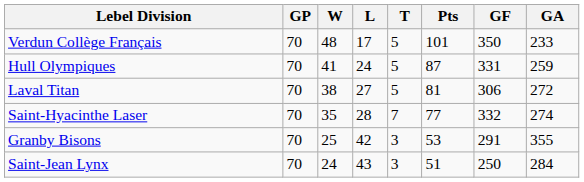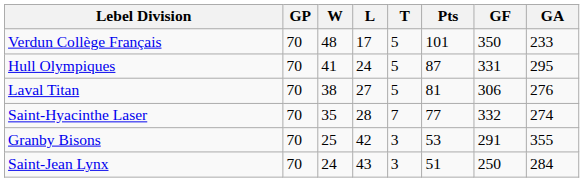 <table class="wikitable">
 <tr>
 <th bgcolor="#DDDDFF" width="40%">Lebel Division</th>
 <th bgcolor="#DDDDFF" width="5%">GP</th>
 <th bgcolor="#DDDDFF" width="5%">W</th>
 <th bgcolor="#DDDDFF" width="5%">L</th>
 <th bgcolor="#DDDDFF" width="5%">T</th>
 <th bgcolor="#DDDDFF" width="7.5%">Pts</th>
 <th bgcolor="#DDDDFF" width="7.5%">GF</th>
 <th bgcolor="#DDDDFF" width="7.5%">GA</th>
 </tr>
 <tr>
 <td><a href='#'>Verdun Collège Français</a></td>
 <td>70</td>
 <td>48</td>
 <td>17</td>
 <td>5</td>
 <td>101</td>
 <td>350</td>
 <td>233</td>
 </tr>
 <tr>
 <td><a href='#'>Hull Olympiques</a></td>
 <td>70</td>
 <td>41</td>
 <td>24</td>
 <td>5</td>
 <td>87</td>
 <td>331</td>
-<td>259</td>
+<td>295</td>
 </tr>
 <tr>
 <td><a href='#'>Laval Titan</a></td>
 <td>70</td>
 <td>38</td>
 <td>27</td>
 <td>5</td>
 <td>81</td>
 <td>306</td>
-<td>272</td>
+<td>276</td>
 </tr>
 <tr>
 <td><a href='#'>Saint-Hyacinthe Laser</a></td>
 <td>70</td>
 <td>35</td>
 <td>28</td>
 <td>7</td>
 <td>77</td>
 <td>332</td>
 <td>274</td>
 </tr>
 <tr>
 <td><a href='#'>Granby Bisons</a></td>
 <td>70</td>
 <td>25</td>
 <td>42</td>
 <td>3</td>
 <td>53</td>
 <td>291</td>
 <td>355</td>
 </tr>
 <tr>
 <td><a href='#'>Saint-Jean Lynx</a></td>
 <td>70</td>
 <td>24</td>
 <td>43</td>
 <td>3</td>
 <td>51</td>
 <td>250</td>
 <td>284</td>
 </tr>
 </table>
